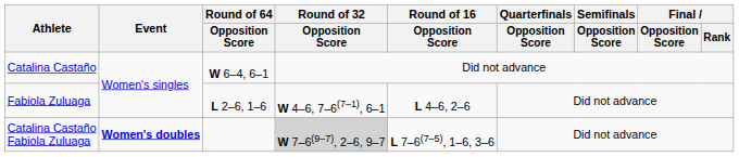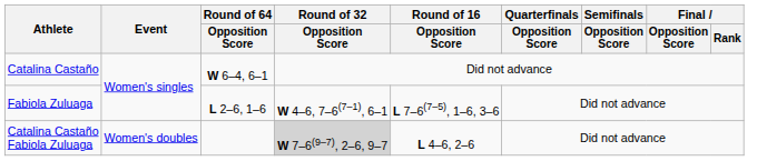 <table class=wikitable style="font-size:90%">
 <tr>
 <th rowspan="2">Athlete</th>
 <th rowspan="2">Event</th>
 <th>Round of 64</th>
 <th>Round of 32</th>
 <th>Round of 16</th>
 <th>Quarterfinals</th>
 <th>Semifinals</th>
 <th colspan=2>Final / </th>
 </tr>
 <tr style="font-size:95%">
 <th>Opposition<br>Score</th>
 <th>Opposition<br>Score</th>
 <th>Opposition<br>Score</th>
 <th>Opposition<br>Score</th>
 <th>Opposition<br>Score</th>
 <th>Opposition<br>Score</th>
 <th>Rank</th>
 </tr>
 <tr align=center>
 <td align=left><a href='#'>Catalina Castaño</a></td>
 <td align=left rowspan=2><a href='#'>Women's singles</a></td>
 <td><br><strong>W</strong> 6–4, 6–1</td>
 <td colspan=6>Did not advance</td>
 </tr>
 <tr align=center>
 <td align=left><a href='#'>Fabiola Zuluaga</a></td>
 <td><br><strong>L</strong> 2–6, 1–6</td>
 <td><br><strong>W</strong> 4–6, 7–6<sup>(7–1)</sup>, 6–1</td>
-<td><br><strong>L</strong> 4–6, 2–6</td>
+<td><br><strong>L</strong> 7–6<sup>(7–5)</sup>, 1–6, 3–6</td>
 <td colspan=4>Did not advance</td>
 </tr>
 <tr align=center>
 <td align=left><a href='#'>Catalina Castaño</a><br><a href='#'>Fabiola Zuluaga</a></td>
-<td align=left><strong><a href='#'>Women's doubles</a></strong></td>
+<td align=left><a href='#'>Women's doubles</a></td>
 <td></td>
 <td style="background: lightgrey;"><br><strong>W</strong> 7–6<sup>(9–7)</sup>, 2–6, 9–7</td>
-<td><br><strong>L</strong> 7–6<sup>(7–5)</sup>, 1–6, 3–6</td>
+<td><br><strong>L</strong> 4–6, 2–6</td>
 <td colspan=4>Did not advance</td>
 </tr>
 </table>
